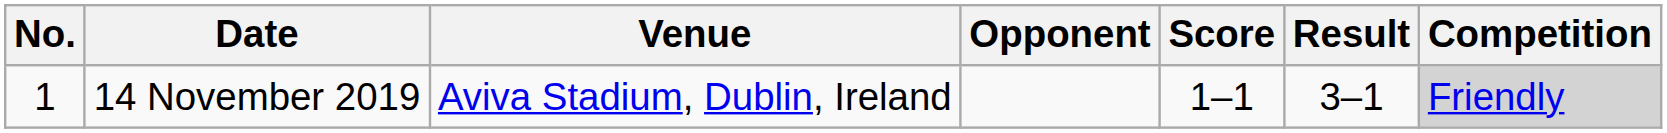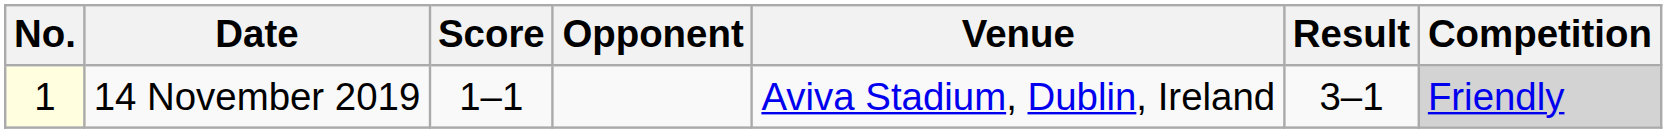 <table class="wikitable sortable">
 <tr>
 <th scope="col">No.</th>
 <th scope="col">Date</th>
+<th scope="col">Score</th>
+<th scope="col">Opponent</th>
 <th scope="col">Venue</th>
-<th scope="col">Opponent</th>
-<th scope="col">Score</th>
 <th scope="col">Result</th>
 <th scope="col">Competition</th>
 </tr>
 <tr>
-<td style="text-align:center">1</td>
+<td style="background: lightyellow; text-align:center">1</td>
 <td>14 November 2019</td>
+<td style="text-align:center">1–1</td>
+<td></td>
 <td><a href='#'>Aviva Stadium</a>, <a href='#'>Dublin</a>, Ireland</td>
-<td></td>
-<td style="text-align:center">1–1</td>
 <td style="text-align:center">3–1</td>
 <td style="background: lightgrey;"><a href='#'>Friendly</a></td>
 </tr>
 </table>
